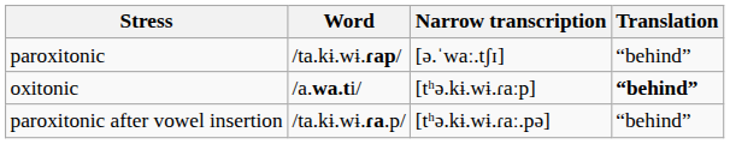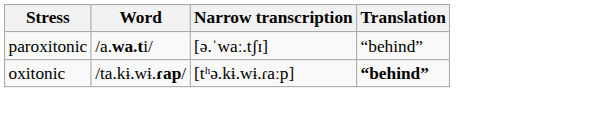 <table class="wikitable">
 <tr>
 <th>Stress</th>
 <th>Word</th>
 <th>Narrow transcription</th>
 <th>Translation</th>
 </tr>
 <tr>
 <td>paroxitonic</td>
-<td>/ta.kɨ.wɨ.<strong>ɾap</strong>/</td>
+<td>/a.<strong>wa.t</strong>i/</td>
 <td>[ə.ˈwaː.tʃɪ]</td>
 <td>“behind”</td>
 </tr>
 <tr>
 <td>oxitonic</td>
-<td>/a.<strong>wa.t</strong>i/</td>
+<td>/ta.kɨ.wɨ.<strong>ɾap</strong>/</td>
 <td>[tʰə.kɨ.wɨ.ɾaːp]</td>
 <td><strong>“behind”</strong></td>
 </tr>
-<tr>
-<td>paroxitonic after vowel insertion</td>
-<td>/ta.kɨ.wɨ.<strong>ɾa</strong>.p/</td>
-<td>[tʰə.kɨ.wɨ.ɾaː.pə]</td>
-<td>“behind”</td>
-</tr>
 </table>
